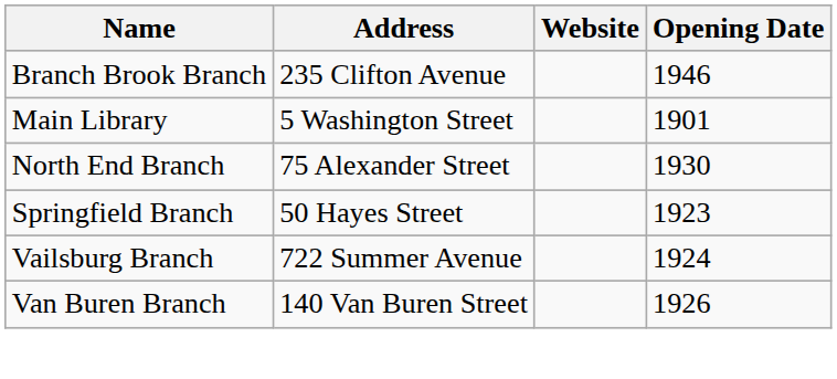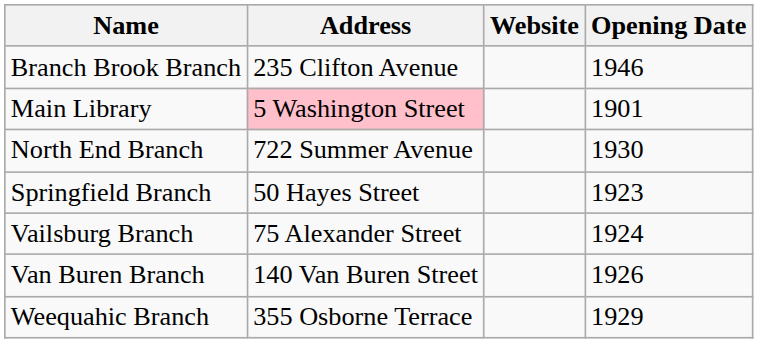 <table class="wikitable">
 <tr>
 <th>Name</th>
 <th>Address</th>
 <th>Website</th>
 <th>Opening Date</th>
 </tr>
 <tr>
 <td>Branch Brook Branch</td>
 <td>235 Clifton Avenue</td>
 <td></td>
 <td>1946</td>
 </tr>
 <tr>
 <td>Main Library</td>
-<td>5 Washington Street</td>
+<td style="background: pink;">5 Washington Street</td>
 <td></td>
 <td>1901</td>
 </tr>
 <tr>
 <td>North End Branch</td>
-<td>75 Alexander Street</td>
+<td>722 Summer Avenue</td>
 <td></td>
 <td>1930</td>
 </tr>
 <tr>
 <td>Springfield Branch</td>
 <td>50 Hayes Street</td>
 <td></td>
 <td>1923</td>
 </tr>
 <tr>
 <td>Vailsburg Branch</td>
-<td>722 Summer Avenue</td>
+<td>75 Alexander Street</td>
 <td></td>
 <td>1924</td>
 </tr>
 <tr>
 <td>Van Buren Branch</td>
 <td>140 Van Buren Street</td>
 <td></td>
 <td>1926</td>
 </tr>
+<tr>
+<td>Weequahic Branch</td>
+<td>355 Osborne Terrace</td>
+<td></td>
+<td>1929</td>
+</tr>
 </table>
